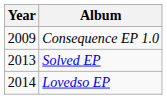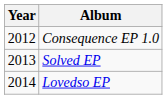 <table class="wikitable" text-align: center">
 <tr>
 <th>Year</th>
 <th>Album</th>
 </tr>
 <tr>
-<td>2009</td>
+<td>2012</td>
 <td><em>Consequence EP 1.0</em></td>
 </tr>
 <tr>
 <td>2013</td>
 <td><em><a href='#'>Solved EP</a></em></td>
 </tr>
 <tr>
 <td>2014</td>
 <td><em><a href='#'>Lovedso EP</a></em></td>
 </tr>
 </table>
